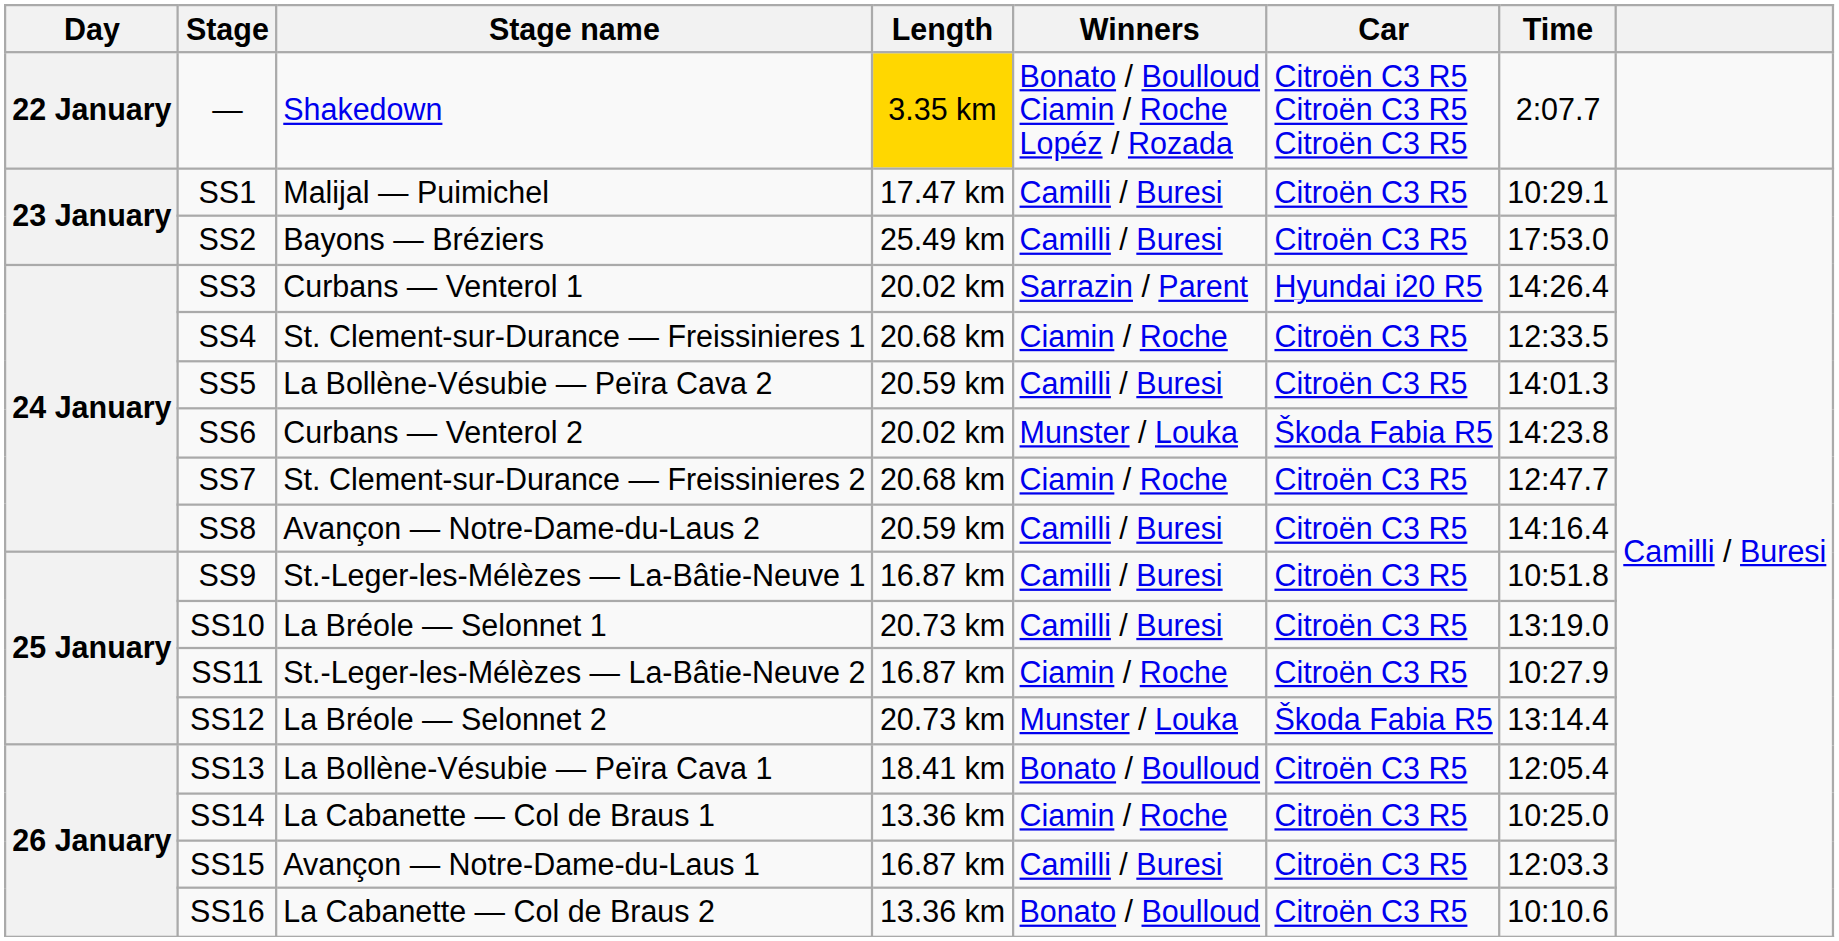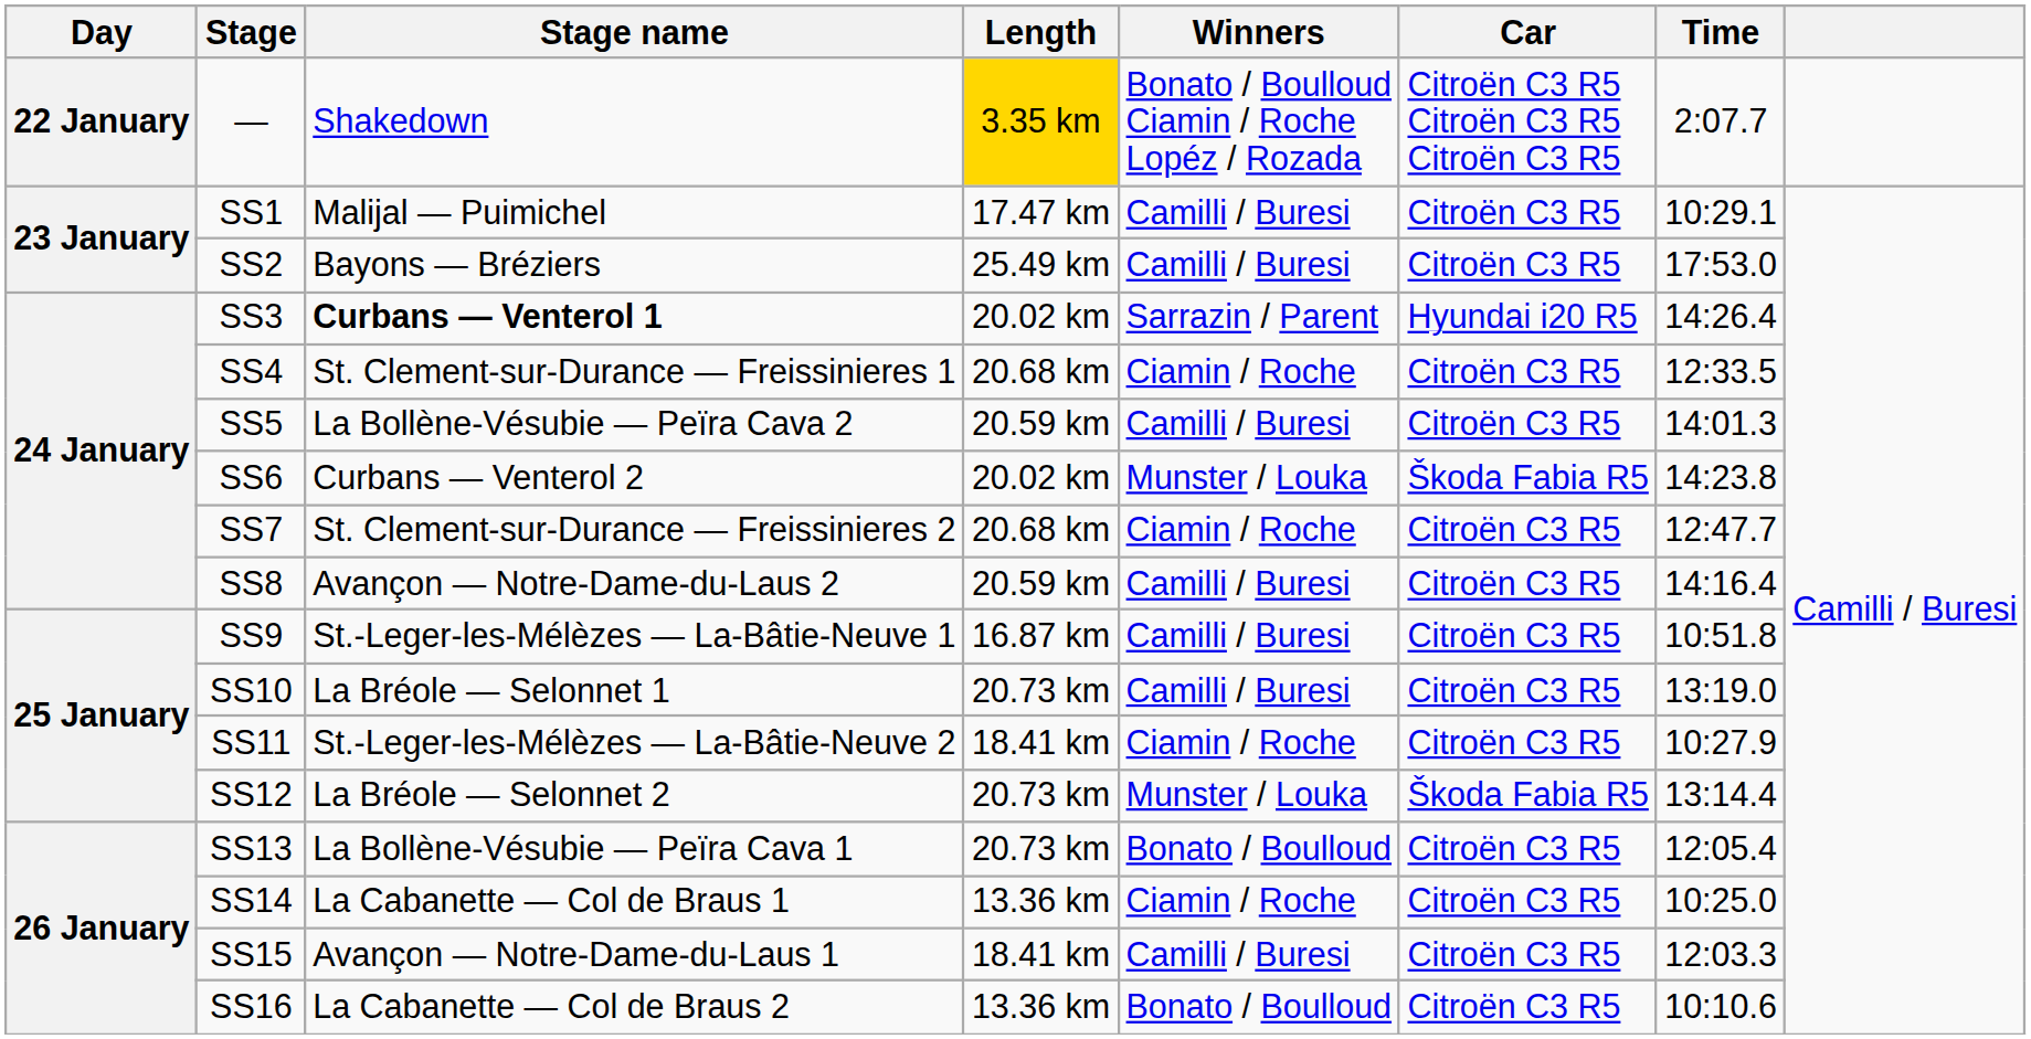 <table class="wikitable" style="font-size: 85%;">
 <tr>
 <th>Day</th>
 <th>Stage</th>
 <th>Stage name</th>
 <th>Length</th>
 <th>Winners</th>
 <th>Car</th>
 <th>Time</th>
 <th></th>
 </tr>
 <tr>
 <th nowrap>22 January</th>
 <td align="center">—</td>
 <td><a href='#'>Shakedown</a></td>
 <td align="center" style="background: gold;">3.35 km</td>
 <td nowrap><a href='#'>Bonato</a> / <a href='#'>Boulloud</a><br><a href='#'>Ciamin</a> / <a href='#'>Roche</a><br><a href='#'>Lopéz</a> / <a href='#'>Rozada</a></td>
 <td><a href='#'>Citroën C3 R5</a><br><a href='#'>Citroën C3 R5</a><br><a href='#'>Citroën C3 R5</a></td>
 <td align="center">2:07.7</td>
 <td></td>
 </tr>
 <tr>
 <th rowspan="2">23 January</th>
 <td align="center">SS1</td>
 <td>Malijal — Puimichel</td>
 <td align="center">17.47 km</td>
 <td><a href='#'>Camilli</a> / <a href='#'>Buresi</a></td>
 <td><a href='#'>Citroën C3 R5</a></td>
 <td align="center">10:29.1</td>
 <td rowspan="16" nowrap><a href='#'>Camilli</a> / <a href='#'>Buresi</a></td>
 </tr>
 <tr>
 <td align="center">SS2</td>
 <td>Bayons — Bréziers</td>
 <td align="center">25.49 km</td>
 <td><a href='#'>Camilli</a> / <a href='#'>Buresi</a></td>
 <td><a href='#'>Citroën C3 R5</a></td>
 <td align="center">17:53.0</td>
 </tr>
 <tr>
 <th rowspan="6">24 January</th>
 <td align="center">SS3</td>
-<td>Curbans — Venterol 1</td>
+<td><strong>Curbans — Venterol 1</strong></td>
 <td align="center">20.02 km</td>
 <td><a href='#'>Sarrazin</a> / <a href='#'>Parent</a></td>
 <td nowrap><a href='#'>Hyundai i20 R5</a></td>
 <td align="center">14:26.4</td>
 </tr>
 <tr>
 <td align="center">SS4</td>
 <td>St. Clement-sur-Durance — Freissinieres 1</td>
 <td align="center">20.68 km</td>
 <td><a href='#'>Ciamin</a> / <a href='#'>Roche</a></td>
 <td><a href='#'>Citroën C3 R5</a></td>
 <td align="center">12:33.5</td>
 </tr>
 <tr>
 <td align="center">SS5</td>
 <td>La Bollène-Vésubie — Peïra Cava 2</td>
 <td align="center">20.59 km</td>
 <td><a href='#'>Camilli</a> / <a href='#'>Buresi</a></td>
 <td><a href='#'>Citroën C3 R5</a></td>
 <td align="center">14:01.3</td>
 </tr>
 <tr>
 <td align="center">SS6</td>
 <td>Curbans — Venterol 2</td>
 <td align="center">20.02 km</td>
 <td><a href='#'>Munster</a> / <a href='#'>Louka</a></td>
 <td nowrap><a href='#'>Škoda Fabia R5</a></td>
 <td align="center">14:23.8</td>
 </tr>
 <tr>
 <td align="center">SS7</td>
 <td nowrap>St. Clement-sur-Durance — Freissinieres 2</td>
 <td align="center">20.68 km</td>
 <td><a href='#'>Ciamin</a> / <a href='#'>Roche</a></td>
 <td><a href='#'>Citroën C3 R5</a></td>
 <td align="center">12:47.7</td>
 </tr>
 <tr>
 <td align="center">SS8</td>
 <td>Avançon — Notre-Dame-du-Laus 2</td>
 <td align="center">20.59 km</td>
 <td><a href='#'>Camilli</a> / <a href='#'>Buresi</a></td>
 <td><a href='#'>Citroën C3 R5</a></td>
 <td align="center">14:16.4</td>
 </tr>
 <tr>
 <th rowspan="4">25 January</th>
 <td align="center">SS9</td>
 <td>St.-Leger-les-Mélèzes — La-Bâtie-Neuve 1</td>
 <td align="center">16.87 km</td>
 <td><a href='#'>Camilli</a> / <a href='#'>Buresi</a></td>
 <td><a href='#'>Citroën C3 R5</a></td>
 <td align="center">10:51.8</td>
 </tr>
 <tr>
 <td align="center">SS10</td>
 <td>La Bréole — Selonnet 1</td>
 <td align="center">20.73 km</td>
 <td><a href='#'>Camilli</a> / <a href='#'>Buresi</a></td>
 <td><a href='#'>Citroën C3 R5</a></td>
 <td align="center">13:19.0</td>
 </tr>
 <tr>
 <td align="center">SS11</td>
 <td>St.-Leger-les-Mélèzes — La-Bâtie-Neuve 2</td>
-<td align="center">16.87 km</td>
+<td align="center">18.41 km</td>
 <td><a href='#'>Ciamin</a> / <a href='#'>Roche</a></td>
 <td><a href='#'>Citroën C3 R5</a></td>
 <td align="center">10:27.9</td>
 </tr>
 <tr>
 <td align="center">SS12</td>
 <td>La Bréole — Selonnet 2</td>
 <td align="center">20.73 km</td>
 <td><a href='#'>Munster</a> / <a href='#'>Louka</a></td>
 <td><a href='#'>Škoda Fabia R5</a></td>
 <td align="center">13:14.4</td>
 </tr>
 <tr>
 <th rowspan="4">26 January</th>
 <td align="center">SS13</td>
 <td>La Bollène-Vésubie — Peïra Cava 1</td>
-<td align="center">18.41 km</td>
+<td align="center">20.73 km</td>
 <td><a href='#'>Bonato</a> / <a href='#'>Boulloud</a></td>
 <td><a href='#'>Citroën C3 R5</a></td>
 <td align="center">12:05.4</td>
 </tr>
 <tr>
 <td align="center">SS14</td>
 <td>La Cabanette — Col de Braus 1</td>
 <td align="center">13.36 km</td>
 <td><a href='#'>Ciamin</a> / <a href='#'>Roche</a></td>
 <td><a href='#'>Citroën C3 R5</a></td>
 <td align="center">10:25.0</td>
 </tr>
 <tr>
 <td align="center">SS15</td>
 <td>Avançon — Notre-Dame-du-Laus 1</td>
-<td align="center">16.87 km</td>
+<td align="center">18.41 km</td>
 <td><a href='#'>Camilli</a> / <a href='#'>Buresi</a></td>
 <td><a href='#'>Citroën C3 R5</a></td>
 <td align="center">12:03.3</td>
 </tr>
 <tr>
 <td align="center">SS16</td>
 <td nowrap>La Cabanette — Col de Braus 2</td>
 <td align="center">13.36 km</td>
 <td><a href='#'>Bonato</a> / <a href='#'>Boulloud</a></td>
 <td><a href='#'>Citroën C3 R5</a></td>
 <td align="center">10:10.6</td>
 </tr>
 <tr>
 </tr>
 </table>
